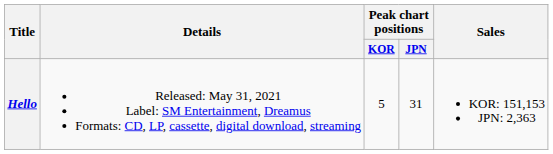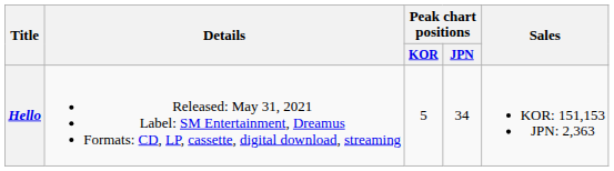 <table class="wikitable plainrowheaders" style="text-align:center">
 <tr>
 <th scope="col" rowspan="2">Title</th>
 <th scope="col" rowspan="2">Details</th>
 <th scope="col" colspan="2">Peak chart<br>positions</th>
 <th scope="col" rowspan="2">Sales</th>
 </tr>
 <tr>
 <th scope="col" style="font-size:90%; width:2.5em"><a href='#'>KOR</a><br></th>
 <th scope="col" style="font-size:90%; width:2.5em"><a href='#'>JPN</a><br></th>
 </tr>
 <tr>
 <th scope="row"><em><a href='#'>Hello</a></em></th>
 <td><br><ul><li>Released: May 31, 2021</li><li>Label: <a href='#'>SM Entertainment</a>, <a href='#'>Dreamus</a></li><li>Formats: <a href='#'>CD</a>, <a href='#'>LP</a>, <a href='#'>cassette</a>, <a href='#'>digital download</a>, <a href='#'>streaming</a></li></ul></td>
 <td>5</td>
-<td>31</td>
+<td>34</td>
 <td><br><ul><li>KOR: 151,153</li><li>JPN: 2,363 </li></ul></td>
 </tr>
 </table>
